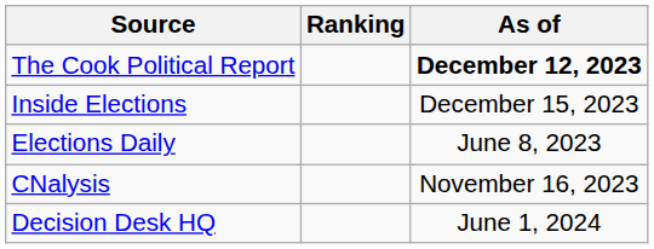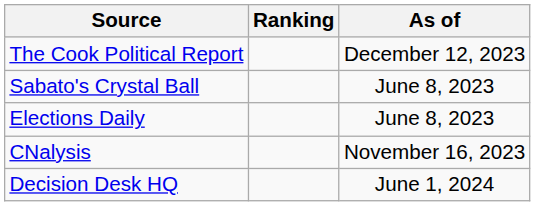 <table class="wikitable" style="text-align:center">
 <tr>
 <th>Source</th>
 <th>Ranking</th>
 <th>As of</th>
 </tr>
 <tr>
 <td align=left><a href='#'>The Cook Political Report</a></td>
 <td></td>
-<td><strong>December 12, 2023</strong></td>
+<td>December 12, 2023</td>
 </tr>
 <tr>
-<td align=left><a href='#'>Inside Elections</a></td>
+<td align=left><a href='#'>Sabato's Crystal Ball</a></td>
 <td></td>
-<td>December 15, 2023</td>
+<td>June 8, 2023</td>
 </tr>
 <tr>
 <td align=left><a href='#'>Elections Daily</a></td>
 <td></td>
 <td>June 8, 2023</td>
 </tr>
 <tr>
 <td align=left><a href='#'>CNalysis</a></td>
 <td></td>
 <td>November 16, 2023</td>
 </tr>
 <tr>
 <td align=left><a href='#'>Decision Desk HQ</a></td>
 <td></td>
 <td>June 1, 2024</td>
 </tr>
 </table>
